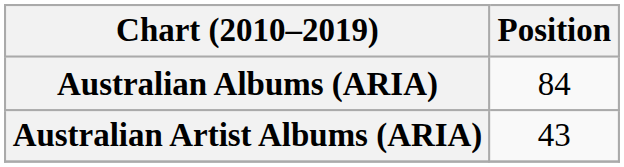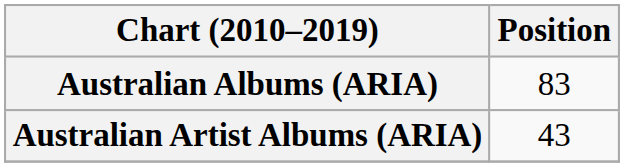 <table class="wikitable plainrowheaders" style="text-align:center">
 <tr>
 <th scope="col">Chart (2010–2019)</th>
 <th scope="col">Position</th>
 </tr>
 <tr>
 <th scope="row">Australian Albums (ARIA)</th>
-<td>84</td>
+<td>83</td>
 </tr>
 <tr>
 <th scope="row">Australian Artist Albums (ARIA)</th>
 <td>43</td>
 </tr>
 <tr>
 </tr>
 </table>
